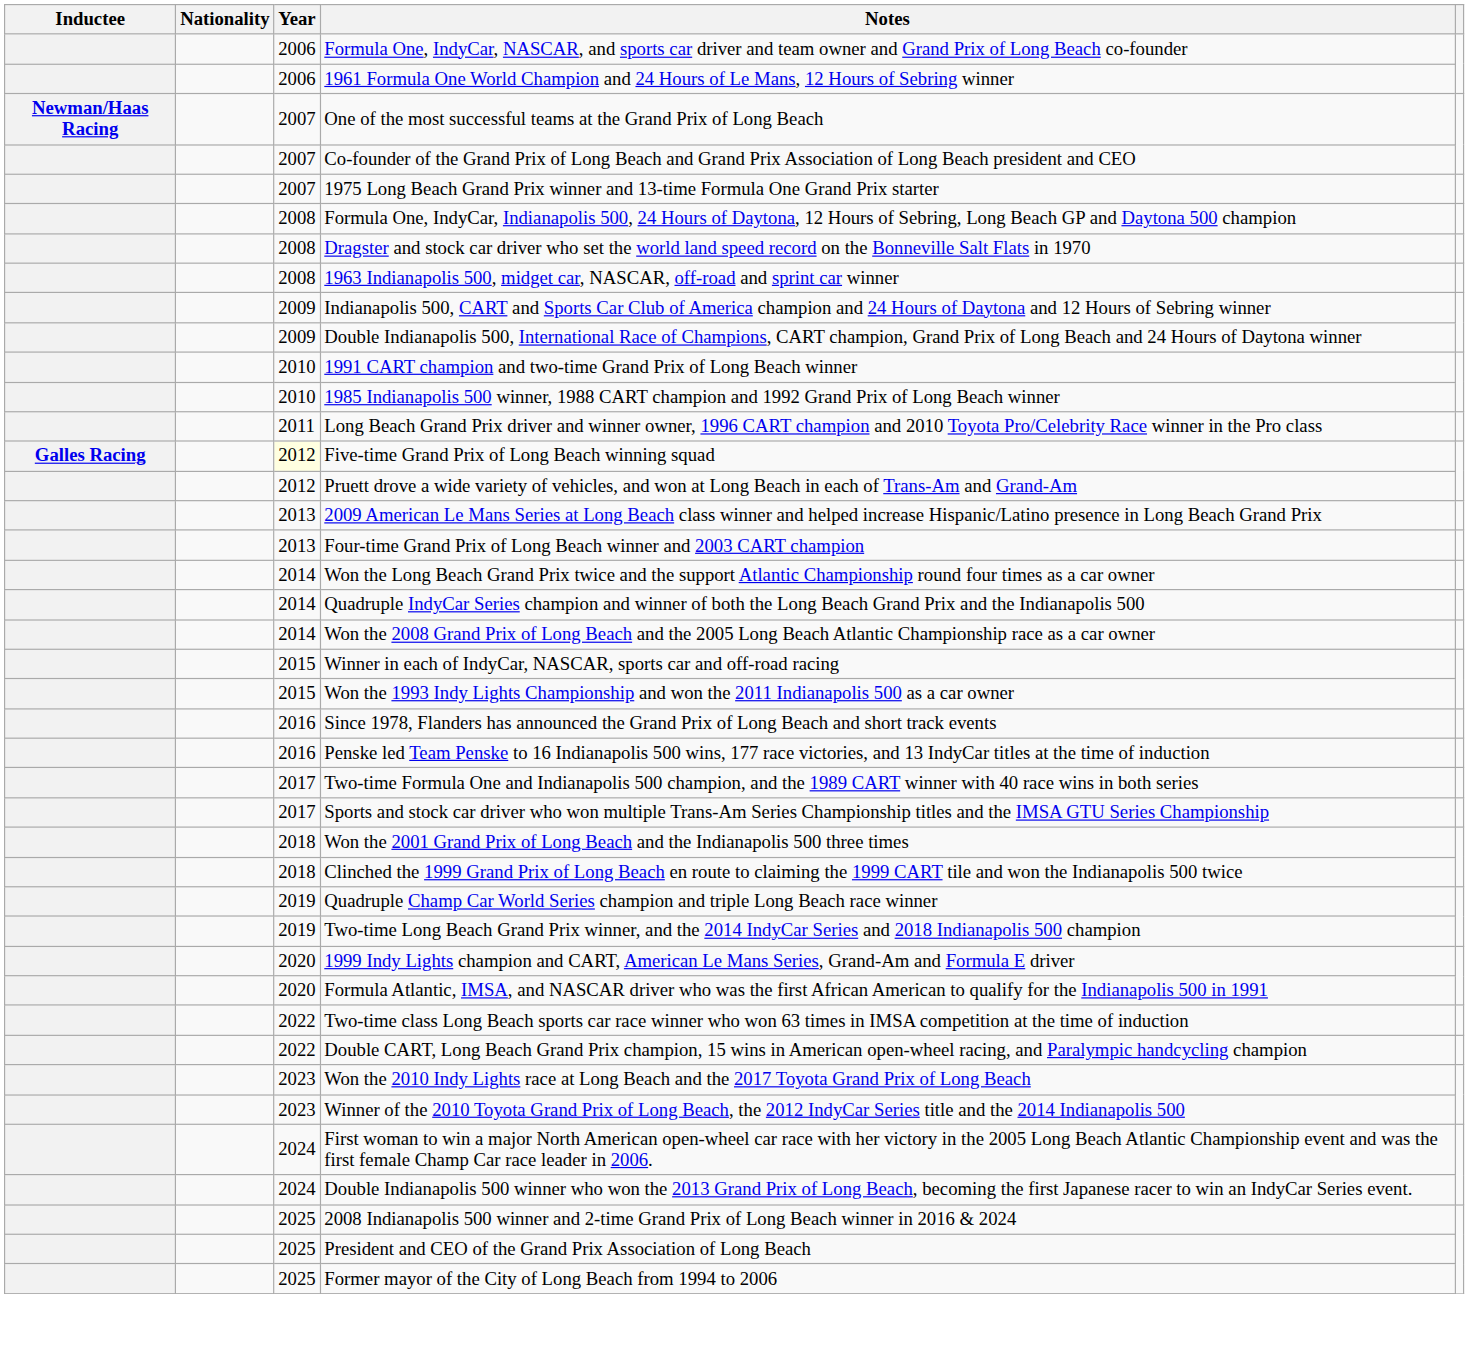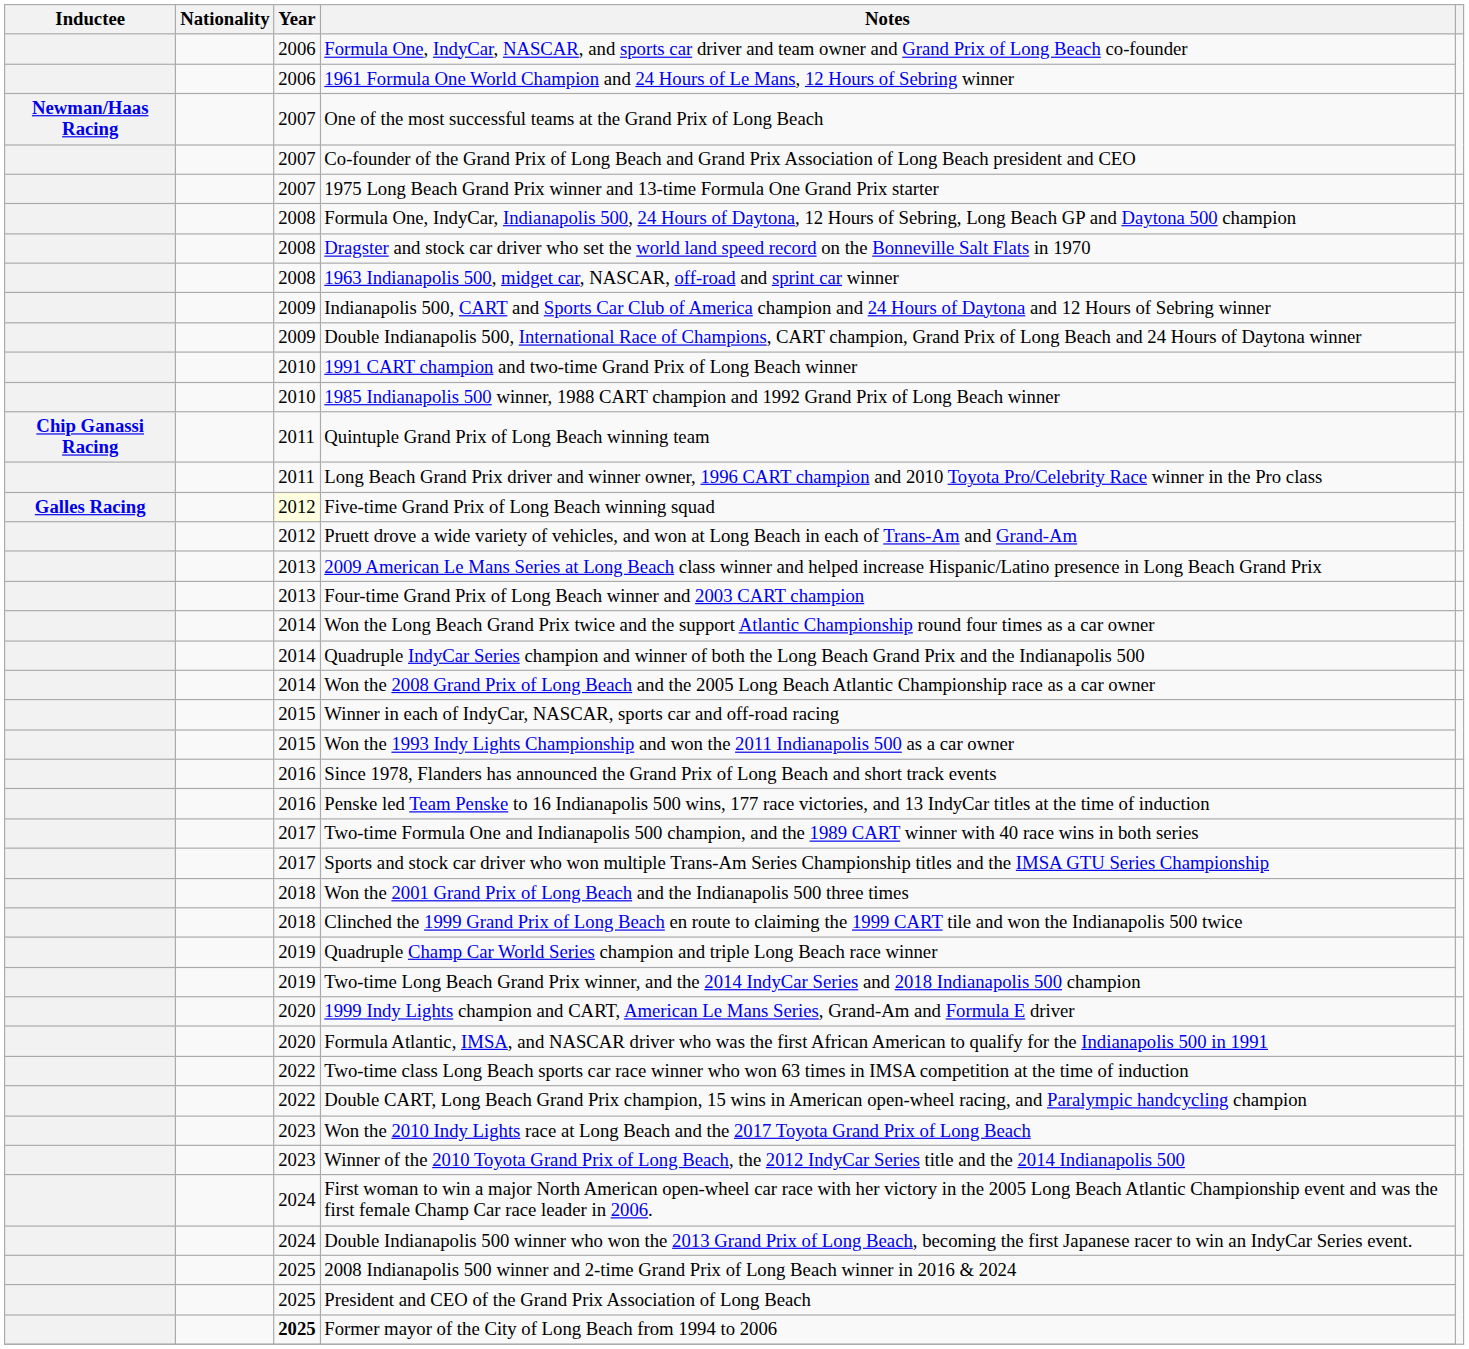 <table class="wikitable plainrowheaders sortable">
 <tr>
 <th scope="col">Inductee</th>
 <th scope="col">Nationality</th>
 <th scope="col">Year</th>
 <th scope="col" class="unsortable">Notes</th>
 <th scope="col" class="unsortable"></th>
 </tr>
 <tr>
 <th scope="row "></th>
 <td></td>
 <td>2006</td>
 <td><a href='#'>Formula One</a>, <a href='#'>IndyCar</a>, <a href='#'>NASCAR</a>, and <a href='#'>sports car</a> driver and team owner and <a href='#'>Grand Prix of Long Beach</a> co-founder</td>
 <td rowspan="2"></td>
 </tr>
 <tr>
 <th scope="row "></th>
 <td></td>
 <td>2006</td>
 <td><a href='#'>1961 Formula One World Champion</a> and <a href='#'>24 Hours of Le Mans</a>, <a href='#'>12 Hours of Sebring</a> winner</td>
 </tr>
 <tr>
 <th scope="row "><a href='#'>Newman/Haas Racing</a></th>
 <td></td>
 <td>2007</td>
 <td>One of the most successful teams at the Grand Prix of Long Beach</td>
 <td rowspan="2"></td>
 </tr>
 <tr>
 <th scope="row "></th>
 <td></td>
 <td>2007</td>
 <td>Co-founder of the Grand Prix of Long Beach and Grand Prix Association of Long Beach president and CEO</td>
 </tr>
 <tr>
 <th scope="row "></th>
 <td></td>
 <td>2007</td>
 <td>1975 Long Beach Grand Prix winner and 13-time Formula One Grand Prix starter</td>
 <td></td>
 </tr>
 <tr>
 <th scope="row "></th>
 <td></td>
 <td>2008</td>
 <td>Formula One, IndyCar, <a href='#'>Indianapolis 500</a>, <a href='#'>24 Hours of Daytona</a>, 12 Hours of Sebring, Long Beach GP and <a href='#'>Daytona 500</a> champion</td>
 <td></td>
 </tr>
 <tr>
 <th scope="row "></th>
 <td></td>
 <td>2008</td>
 <td><a href='#'>Dragster</a> and stock car driver who set the <a href='#'>world land speed record</a> on the <a href='#'>Bonneville Salt Flats</a> in 1970</td>
 <td></td>
 </tr>
 <tr>
 <th scope="row "></th>
 <td></td>
 <td>2008</td>
 <td><a href='#'>1963 Indianapolis 500</a>, <a href='#'>midget car</a>, NASCAR, <a href='#'>off-road</a> and <a href='#'>sprint car</a> winner</td>
 <td></td>
 </tr>
 <tr>
 <th scope="row "></th>
 <td></td>
 <td>2009</td>
 <td>Indianapolis 500, <a href='#'>CART</a> and <a href='#'>Sports Car Club of America</a> champion and <a href='#'>24 Hours of Daytona</a> and 12 Hours of Sebring winner</td>
 <td rowspan="2"></td>
 </tr>
 <tr>
 <th scope="row "></th>
 <td></td>
 <td>2009</td>
 <td>Double Indianapolis 500, <a href='#'>International Race of Champions</a>, CART champion, Grand Prix of Long Beach and 24 Hours of Daytona winner</td>
 </tr>
 <tr>
 <th scope="row "></th>
 <td></td>
 <td>2010</td>
 <td><a href='#'>1991 CART champion</a> and two-time Grand Prix of Long Beach winner</td>
 <td rowspan="2"></td>
 </tr>
 <tr>
 <th scope="row "></th>
 <td></td>
 <td>2010</td>
 <td><a href='#'>1985 Indianapolis 500</a> winner, 1988 CART champion and 1992 Grand Prix of Long Beach winner</td>
+</tr>
+<tr>
+<th scope="row "><a href='#'>Chip Ganassi Racing</a></th>
+<td></td>
+<td>2011</td>
+<td>Quintuple Grand Prix of Long Beach winning team</td>
+<td></td>
 </tr>
 <tr>
 <th scope="row "></th>
 <td></td>
 <td>2011</td>
 <td>Long Beach Grand Prix driver and winner owner, <a href='#'>1996 CART champion</a> and 2010 <a href='#'>Toyota Pro/Celebrity Race</a> winner in the Pro class</td>
 <td></td>
 </tr>
 <tr>
 <th scope="row "><a href='#'>Galles Racing</a></th>
 <td></td>
 <td style="background: lightyellow;">2012</td>
 <td>Five-time Grand Prix of Long Beach winning squad</td>
 <td rowspan="2"></td>
 </tr>
 <tr>
 <th scope="row "></th>
 <td></td>
 <td>2012</td>
 <td>Pruett drove a wide variety of vehicles, and won at Long Beach in each of <a href='#'>Trans-Am</a> and <a href='#'>Grand-Am</a></td>
 </tr>
 <tr>
 <th scope="row "></th>
 <td></td>
 <td>2013</td>
 <td><a href='#'>2009 American Le Mans Series at Long Beach</a> class winner and helped increase Hispanic/Latino presence in Long Beach Grand Prix</td>
 <td></td>
 </tr>
 <tr>
 <th scope="row "></th>
 <td></td>
 <td>2013</td>
 <td>Four-time Grand Prix of Long Beach winner and <a href='#'>2003 CART champion</a></td>
 <td></td>
 </tr>
 <tr>
 <th scope="row "></th>
 <td></td>
 <td>2014</td>
 <td>Won the Long Beach Grand Prix twice and the support <a href='#'>Atlantic Championship</a> round four times as a car owner</td>
 <td></td>
 </tr>
 <tr>
 <th scope="row "></th>
 <td></td>
 <td>2014</td>
 <td>Quadruple <a href='#'>IndyCar Series</a> champion and winner of both the Long Beach Grand Prix and the Indianapolis 500</td>
 <td></td>
 </tr>
 <tr>
 <th scope="row "></th>
 <td></td>
 <td>2014</td>
 <td>Won the <a href='#'>2008 Grand Prix of Long Beach</a> and the 2005 Long Beach Atlantic Championship race as a car owner</td>
 <td></td>
 </tr>
 <tr>
 <th scope="row "></th>
 <td></td>
 <td>2015</td>
 <td>Winner in each of IndyCar, NASCAR, sports car and off-road racing</td>
 <td rowspan="2"></td>
 </tr>
 <tr>
 <th scope="row "></th>
 <td></td>
 <td>2015</td>
 <td>Won the <a href='#'>1993 Indy Lights Championship</a> and won the <a href='#'>2011 Indianapolis 500</a> as a car owner</td>
 </tr>
 <tr>
 <th scope="row "></th>
 <td></td>
 <td>2016</td>
 <td>Since 1978, Flanders has announced the Grand Prix of Long Beach and short track events</td>
 <td></td>
 </tr>
 <tr>
 <th scope="row "></th>
 <td></td>
 <td>2016</td>
 <td>Penske led <a href='#'>Team Penske</a> to 16 Indianapolis 500 wins, 177 race victories, and 13 IndyCar titles at the time of induction</td>
 <td></td>
 </tr>
 <tr>
 <th scope="row "></th>
 <td></td>
 <td>2017</td>
 <td>Two-time Formula One and Indianapolis 500 champion, and the <a href='#'>1989 CART</a> winner with 40 race wins in both series</td>
 <td></td>
 </tr>
 <tr>
 <th scope="row "></th>
 <td></td>
 <td>2017</td>
 <td>Sports and stock car driver who won multiple Trans-Am Series Championship titles and the <a href='#'>IMSA GTU Series Championship</a></td>
 <td></td>
 </tr>
 <tr>
 <th scope="row "></th>
 <td></td>
 <td>2018</td>
 <td>Won the <a href='#'>2001 Grand Prix of Long Beach</a> and the Indianapolis 500 three times</td>
 <td rowspan="2"></td>
 </tr>
 <tr>
 <th scope="row "></th>
 <td></td>
 <td>2018</td>
 <td>Clinched the <a href='#'>1999 Grand Prix of Long Beach</a> en route to claiming the <a href='#'>1999 CART</a> tile and won the Indianapolis 500 twice</td>
 </tr>
 <tr>
 <th scope="row "></th>
 <td></td>
 <td>2019</td>
 <td>Quadruple <a href='#'>Champ Car World Series</a> champion and triple Long Beach race winner</td>
 <td rowspan="2"></td>
 </tr>
 <tr>
 <th scope="row "></th>
 <td></td>
 <td>2019</td>
 <td>Two-time Long Beach Grand Prix winner, and the <a href='#'>2014 IndyCar Series</a> and <a href='#'>2018 Indianapolis 500</a> champion</td>
 </tr>
 <tr>
 <th scope="row "></th>
 <td></td>
 <td>2020</td>
 <td><a href='#'>1999 Indy Lights</a> champion and CART, <a href='#'>American Le Mans Series</a>, Grand-Am and <a href='#'>Formula E</a> driver</td>
 <td rowspan="2"></td>
 </tr>
 <tr>
 <th scope="row "></th>
 <td></td>
 <td>2020</td>
 <td>Formula Atlantic, <a href='#'>IMSA</a>, and NASCAR driver who was the first African American to qualify for the <a href='#'>Indianapolis 500 in 1991</a></td>
 </tr>
 <tr>
 <th scope="row "></th>
 <td></td>
 <td>2022</td>
 <td>Two-time class Long Beach sports car race winner who won 63 times in IMSA competition at the time of induction</td>
 <td></td>
 </tr>
 <tr>
 <th scope="row "></th>
 <td></td>
 <td>2022</td>
 <td>Double CART, Long Beach Grand Prix champion, 15 wins in American open-wheel racing, and <a href='#'>Paralympic handcycling</a> champion</td>
 <td></td>
 </tr>
 <tr>
 <th scope="row "></th>
 <td></td>
 <td>2023</td>
 <td>Won the <a href='#'>2010 Indy Lights</a> race at Long Beach and the <a href='#'>2017 Toyota Grand Prix of Long Beach</a></td>
 <td rowspan="2"></td>
 </tr>
 <tr>
 <th scope="row "></th>
 <td></td>
 <td>2023</td>
 <td>Winner of the <a href='#'>2010 Toyota Grand Prix of Long Beach</a>, the <a href='#'>2012 IndyCar Series</a> title and the <a href='#'>2014 Indianapolis 500</a></td>
 </tr>
 <tr>
 <th scope="row "></th>
 <td></td>
 <td>2024</td>
 <td>First woman to win a major North American open-wheel car race with her victory in the 2005 Long Beach Atlantic Championship event and was the first female Champ Car race leader in <a href='#'>2006</a>.</td>
 <td rowspan="2"></td>
 </tr>
 <tr>
 <th scope="row "></th>
 <td></td>
 <td>2024</td>
 <td>Double Indianapolis 500 winner who won the <a href='#'>2013 Grand Prix of Long Beach</a>, becoming the first Japanese racer to win an IndyCar Series event.</td>
 </tr>
 <tr>
 <th scope="row "></th>
 <td></td>
 <td>2025</td>
 <td>2008 Indianapolis 500 winner and 2-time Grand Prix of Long Beach winner in 2016 & 2024</td>
 </tr>
 <tr>
 <th scope="row "></th>
 <td></td>
 <td>2025</td>
 <td>President and CEO of the Grand Prix Association of Long Beach</td>
 </tr>
 <tr>
 <th scope="row "></th>
 <td></td>
-<td>2025</td>
+<td><strong>2025</strong></td>
 <td>Former mayor of the City of Long Beach from 1994 to 2006</td>
 </tr>
 <tr>
 </tr>
 </table>
